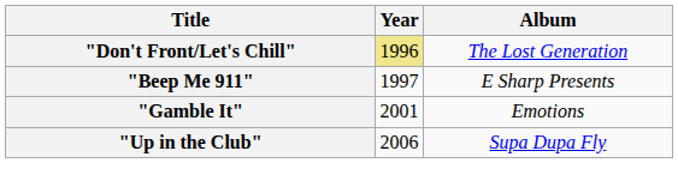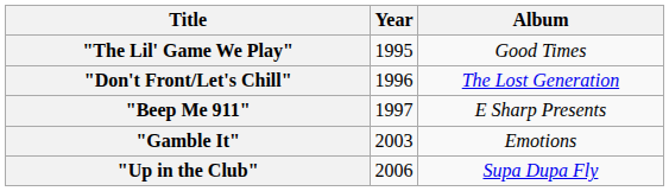 <table class="wikitable plainrowheaders" style="text-align:center;">
 <tr>
 <th style="text-align:center; width:300px;">Title</th>
 <th style="text-align:center;">Year</th>
 <th style="text-align:center; width:200px;">Album</th>
 </tr>
 <tr>
+<th scope="row">"The Lil' Game We Play"<br></th>
+<td>1995</td>
+<td><em>Good Times</em></td>
+</tr>
+<tr>
 <th scope="row">"Don't Front/Let's Chill"<br></th>
-<td style="background: khaki;">1996</td>
+<td>1996</td>
 <td><em><a href='#'>The Lost Generation</a></em></td>
 </tr>
 <tr>
 <th scope="row">"Beep Me 911"<br></th>
 <td>1997</td>
 <td><em>E Sharp Presents</em></td>
 </tr>
 <tr>
 <th scope="row">"Gamble It"<br></th>
-<td>2001</td>
+<td>2003</td>
 <td><em>Emotions</em></td>
 </tr>
 <tr>
 <th scope="row">"Up in the Club"<br></th>
 <td>2006</td>
 <td><em><a href='#'>Supa Dupa Fly</a></em></td>
 </tr>
 </table>
